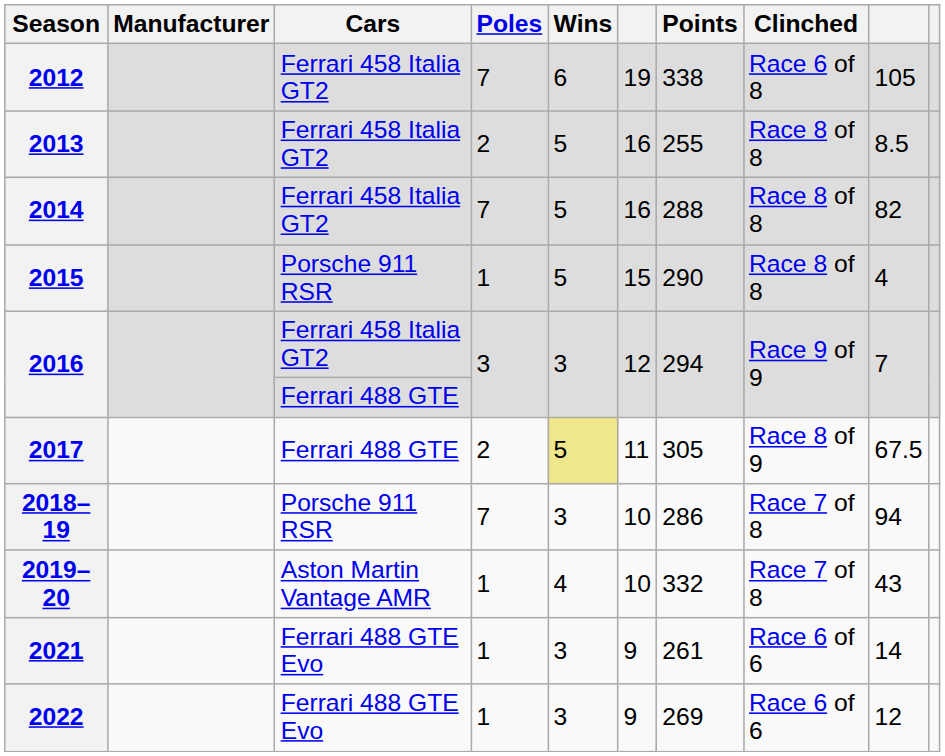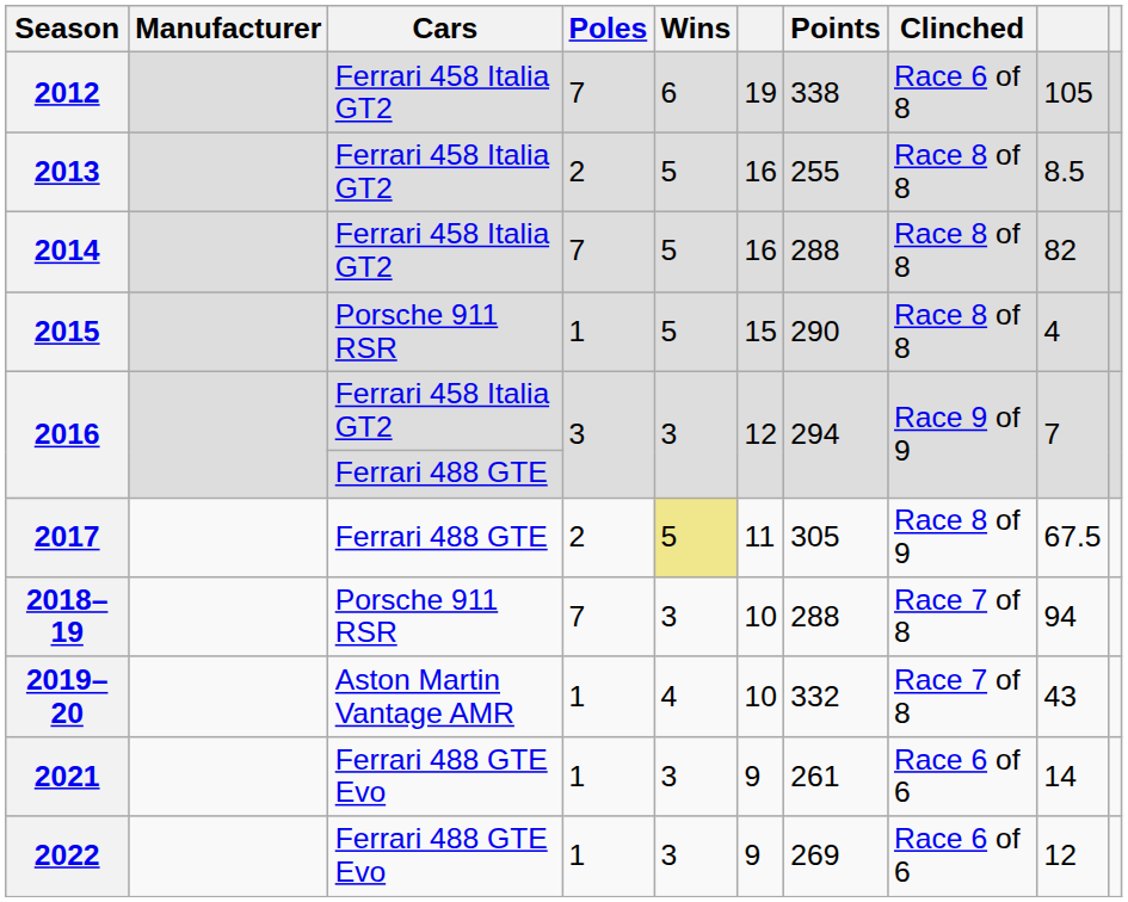 <table class="wikitable sortable plainrowheaders";>
 <tr>
 <th scope=col>Season</th>
 <th scope=col>Manufacturer</th>
 <th scope=col>Cars</th>
 <th scope=col><a href='#'>Poles</a></th>
 <th scope=col>Wins</th>
 <th scope=col></th>
 <th scope=col>Points</th>
 <th scope=col>Clinched</th>
 <th scope=col></th>
 <th scope=col class=unsortable></th>
 </tr>
 <tr style="background:#dddddd">
 <th scope=row style="text-align: center;"><a href='#'>2012</a><em></em></th>
 <td align=left></td>
 <td align=left><a href='#'>Ferrari 458 Italia GT2</a></td>
 <td>7</td>
 <td>6</td>
 <td>19</td>
 <td>338</td>
 <td><a href='#'>Race 6</a> of 8</td>
 <td>105</td>
 <td style="text-align:center;"></td>
 </tr>
 <tr style="background:#dddddd">
 <th scope=row style="text-align: center;"><a href='#'>2013</a><em></em></th>
 <td align=left></td>
 <td align=left><a href='#'>Ferrari 458 Italia GT2</a></td>
 <td>2</td>
 <td>5</td>
 <td>16</td>
 <td>255</td>
 <td><a href='#'>Race 8</a> of 8</td>
 <td>8.5</td>
 <td style="text-align:center;"></td>
 </tr>
 <tr style="background:#dddddd">
 <th scope=row style="text-align: center;"><a href='#'>2014</a><em></em></th>
 <td align=left></td>
 <td align=left><a href='#'>Ferrari 458 Italia GT2</a></td>
 <td>7</td>
 <td>5</td>
 <td>16</td>
 <td>288</td>
 <td><a href='#'>Race 8</a> of 8</td>
 <td>82</td>
 <td style="text-align:center;"></td>
 </tr>
 <tr style="background:#dddddd">
 <th scope=row style="text-align: center;"><a href='#'>2015</a><em></em></th>
 <td align=left></td>
 <td align=left><a href='#'>Porsche 911 RSR</a></td>
 <td>1</td>
 <td>5</td>
 <td>15</td>
 <td>290</td>
 <td><a href='#'>Race 8</a> of 8</td>
 <td>4</td>
 <td style="text-align:center;"></td>
 </tr>
 <tr style="background:#dddddd">
 <th scope=row style="text-align: center;" rowspan=2><a href='#'>2016</a><em></em></th>
 <td rowspan=2></td>
 <td><a href='#'>Ferrari 458 Italia GT2</a></td>
 <td rowspan=2>3</td>
 <td rowspan=2>3</td>
 <td rowspan=2>12</td>
 <td rowspan=2>294</td>
 <td rowspan=2><a href='#'>Race 9</a> of 9</td>
 <td rowspan=2>7</td>
 <td rowspan=2 style="text-align:center;"></td>
 </tr>
 <tr style="background:#dddddd">
 <td><a href='#'>Ferrari 488 GTE</a></td>
 </tr>
 <tr>
 <th scope=row style="text-align: center;"><a href='#'>2017</a></th>
 <td align=left></td>
 <td align=left><a href='#'>Ferrari 488 GTE</a></td>
 <td>2</td>
 <td style="background: khaki;">5</td>
 <td>11</td>
 <td>305</td>
 <td><a href='#'>Race 8</a> of 9</td>
 <td>67.5</td>
 <td style="text-align:center;"></td>
 </tr>
 <tr>
 <th scope=row style="text-align: center;"><a href='#'>2018–19</a></th>
 <td align=left></td>
 <td align=left><a href='#'>Porsche 911 RSR</a></td>
 <td>7</td>
 <td>3</td>
 <td>10</td>
-<td>286</td>
+<td>288</td>
 <td><a href='#'>Race 7</a> of 8</td>
 <td>94</td>
 <td style="text-align:center;"></td>
 </tr>
 <tr>
 <th scope=row style="text-align: center;"><a href='#'>2019–20</a></th>
 <td align=left></td>
 <td align=left><a href='#'>Aston Martin Vantage AMR</a></td>
 <td>1</td>
 <td>4</td>
 <td>10</td>
 <td>332</td>
 <td><a href='#'>Race 7</a> of 8</td>
 <td>43</td>
 <td style="text-align:center;"></td>
 </tr>
 <tr>
 <th scope=row style="text-align: center;"><a href='#'>2021</a></th>
 <td align=left></td>
 <td align=left><a href='#'>Ferrari 488 GTE Evo</a></td>
 <td>1</td>
 <td>3</td>
 <td>9</td>
 <td>261</td>
 <td><a href='#'>Race 6</a> of 6</td>
 <td>14</td>
 <td style="text-align:center;"></td>
 </tr>
 <tr>
 <th scope=row style="text-align: center;"><a href='#'>2022</a></th>
 <td align=left></td>
 <td align=left><a href='#'>Ferrari 488 GTE Evo</a></td>
 <td>1</td>
 <td>3</td>
 <td>9</td>
 <td>269</td>
 <td><a href='#'>Race 6</a> of 6</td>
 <td>12</td>
 <td style="text-align:center;"></td>
 </tr>
 </table>
